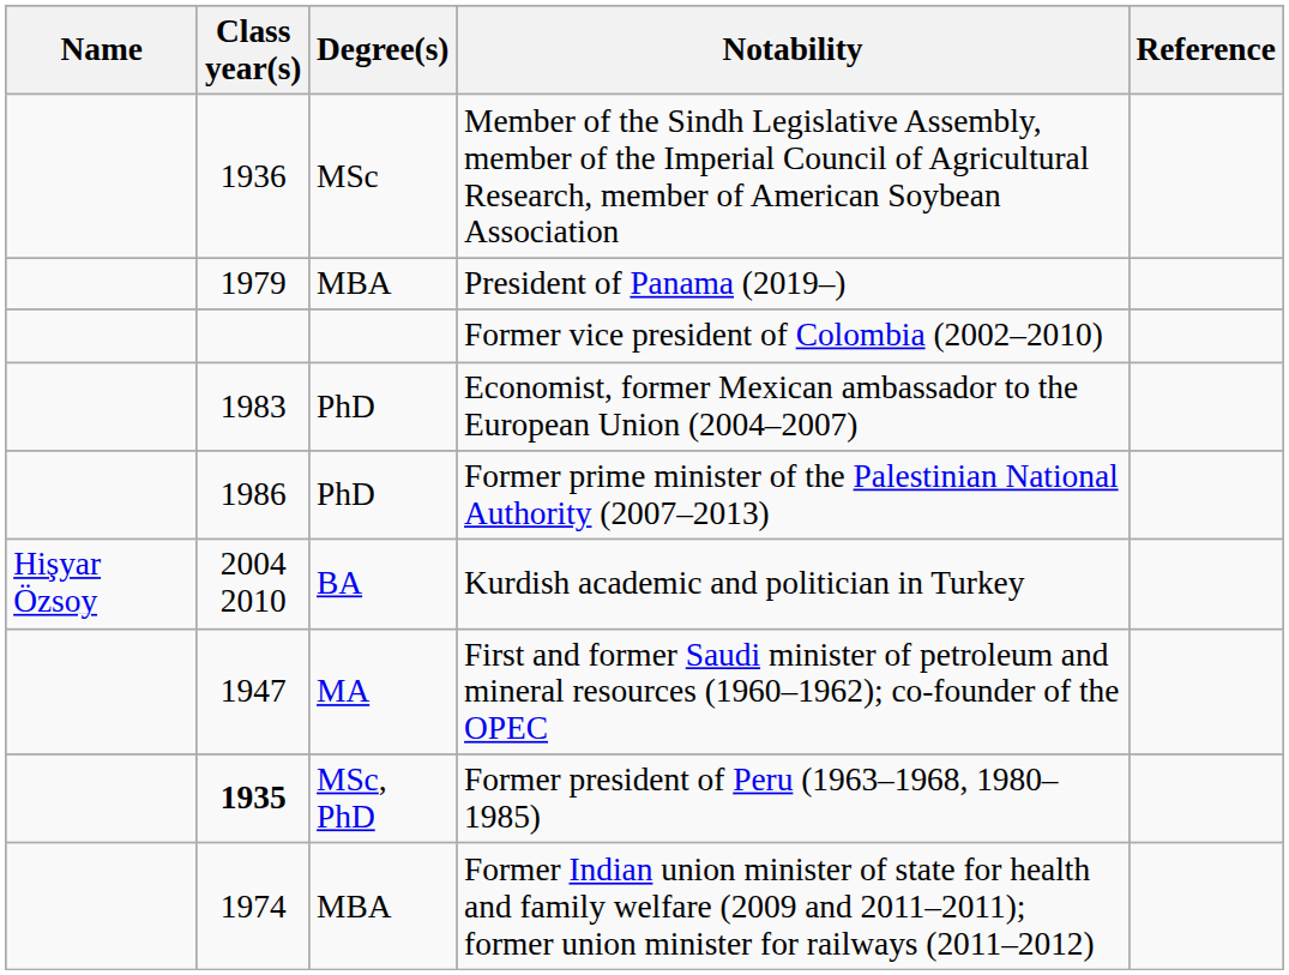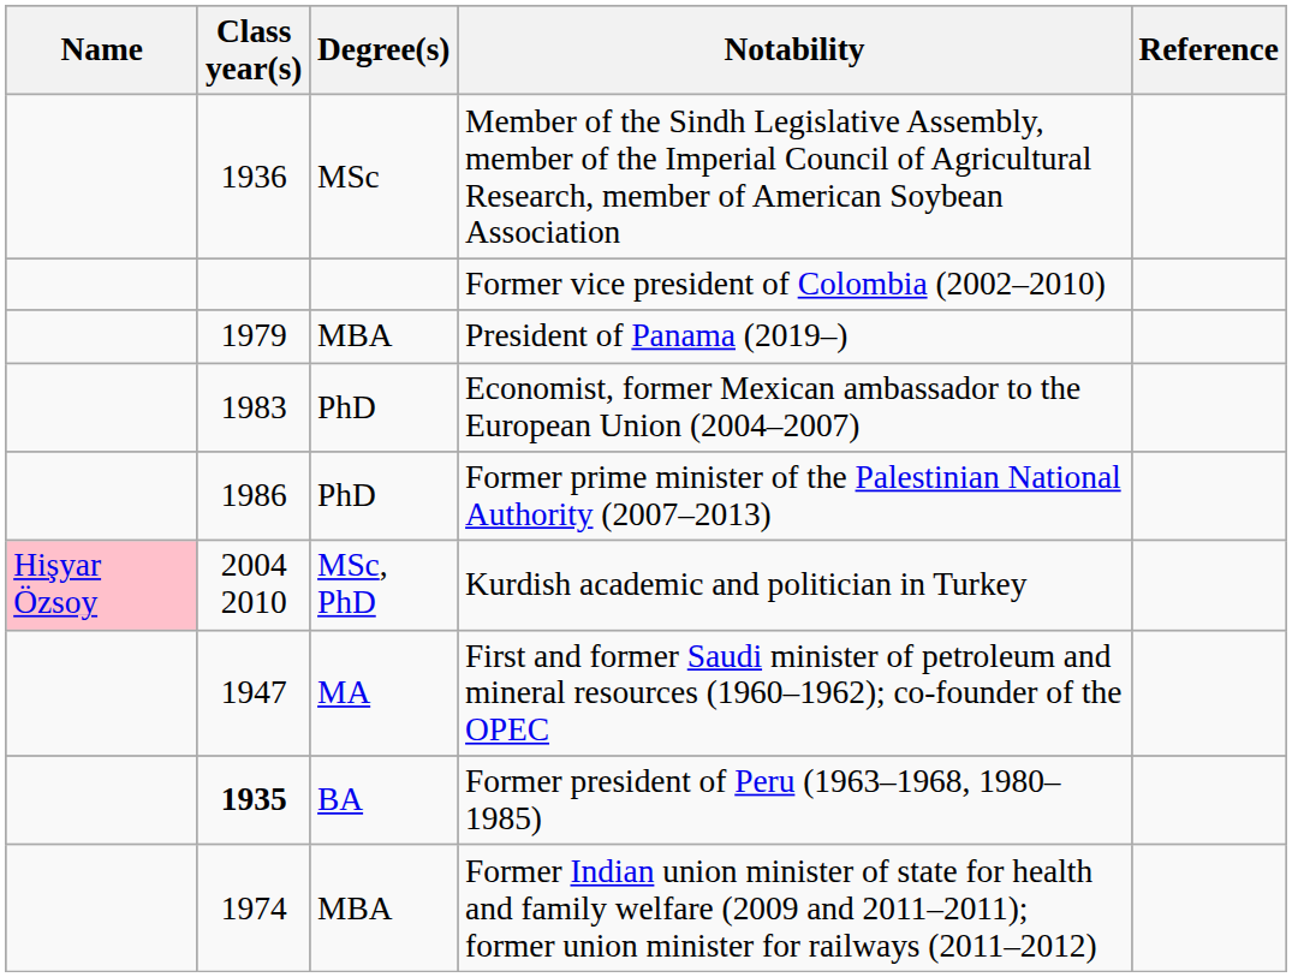 <table class="wikitable sortable" style="width:100%">
 <tr>
 <th style="width:15%;">Name</th>
 <th style="width:5%;">Class year(s)</th>
 <th style="width:10%;">Degree(s)</th>
 <th style="width:*;" class="unsortable">Notability</th>
 <th style="width:5%;" class="unsortable">Reference</th>
 </tr>
 <tr>
 <td></td>
 <td style="text-align:center;">1936</td>
 <td>MSc</td>
 <td>Member of the Sindh Legislative Assembly, member of the Imperial Council of Agricultural Research, member of American Soybean Association</td>
 <td style="text-align:center;"></td>
 </tr>
 <tr>
 <td></td>
+<td style="text-align:center;"></td>
+<td></td>
+<td>Former vice president of <a href='#'>Colombia</a> (2002–2010)</td>
+<td style="text-align:center;"></td>
+</tr>
+<tr>
+<td></td>
 <td style="text-align:center;">1979</td>
 <td>MBA</td>
 <td>President of <a href='#'>Panama</a> (2019–)</td>
 <td></td>
-</tr>
-<tr>
-<td></td>
-<td style="text-align:center;"></td>
-<td></td>
-<td>Former vice president of <a href='#'>Colombia</a> (2002–2010)</td>
-<td style="text-align:center;"></td>
 </tr>
 <tr>
 <td></td>
 <td style="text-align:center;">1983</td>
 <td>PhD</td>
 <td>Economist, former Mexican ambassador to the European Union (2004–2007)</td>
 <td style="text-align:center;"></td>
 </tr>
 <tr>
 <td></td>
 <td style="text-align:center;">1986</td>
 <td>PhD</td>
 <td>Former prime minister of the <a href='#'>Palestinian National Authority</a> (2007–2013)</td>
 <td style="text-align:center;"></td>
 </tr>
 <tr>
-<td><a href='#'>Hişyar Özsoy</a></td>
+<td style="background: pink;"><a href='#'>Hişyar Özsoy</a></td>
 <td style="text-align:center;">2004<br>2010</td>
-<td><a href='#'>BA</a></td>
+<td><a href='#'>MSc</a>, <a href='#'>PhD</a></td>
 <td>Kurdish academic and politician in Turkey</td>
 <td style="text-align:center;"></td>
 </tr>
 <tr>
 <td></td>
 <td style="text-align:center;">1947</td>
 <td><a href='#'>MA</a></td>
 <td>First and former <a href='#'>Saudi</a> minister of petroleum and mineral resources (1960–1962); co-founder of the <a href='#'>OPEC</a></td>
 <td style="text-align:center;"></td>
 </tr>
 <tr>
 <td></td>
 <td style="text-align:center;"><strong>1935</strong></td>
-<td><a href='#'>MSc</a>, <a href='#'>PhD</a></td>
+<td><a href='#'>BA</a></td>
 <td>Former president of <a href='#'>Peru</a> (1963–1968, 1980–1985)</td>
 <td style="text-align:center;"></td>
 </tr>
 <tr>
 <td></td>
 <td style="text-align:center;">1974</td>
 <td>MBA</td>
 <td>Former <a href='#'>Indian</a> union minister of state for health and family welfare (2009 and 2011–2011); former union minister for railways (2011–2012)</td>
 <td style="text-align:center;"></td>
 </tr>
 </table>
